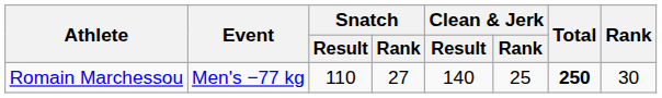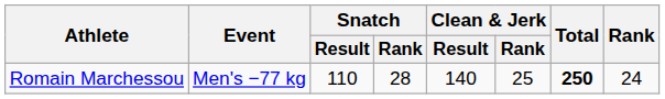 <table class="wikitable" style="font-size:90%">
 <tr>
 <th rowspan="2">Athlete</th>
 <th rowspan="2">Event</th>
 <th colspan="2">Snatch</th>
 <th colspan="2">Clean & Jerk</th>
 <th rowspan="2">Total</th>
 <th rowspan="2">Rank</th>
 </tr>
 <tr style="font-size:95%">
 <th>Result</th>
 <th>Rank</th>
 <th>Result</th>
 <th>Rank</th>
 </tr>
 <tr align=center>
 <td align=left><a href='#'>Romain Marchessou</a></td>
 <td align=left><a href='#'>Men's −77 kg</a></td>
 <td>110</td>
-<td>27</td>
+<td>28</td>
 <td>140</td>
 <td>25</td>
 <td><strong>250</strong></td>
-<td>30</td>
+<td>24</td>
 </tr>
 </table>
